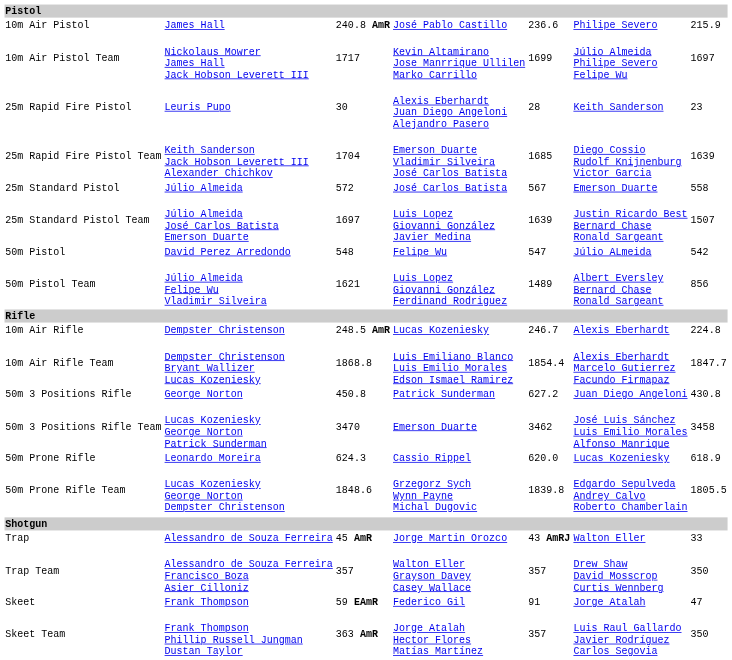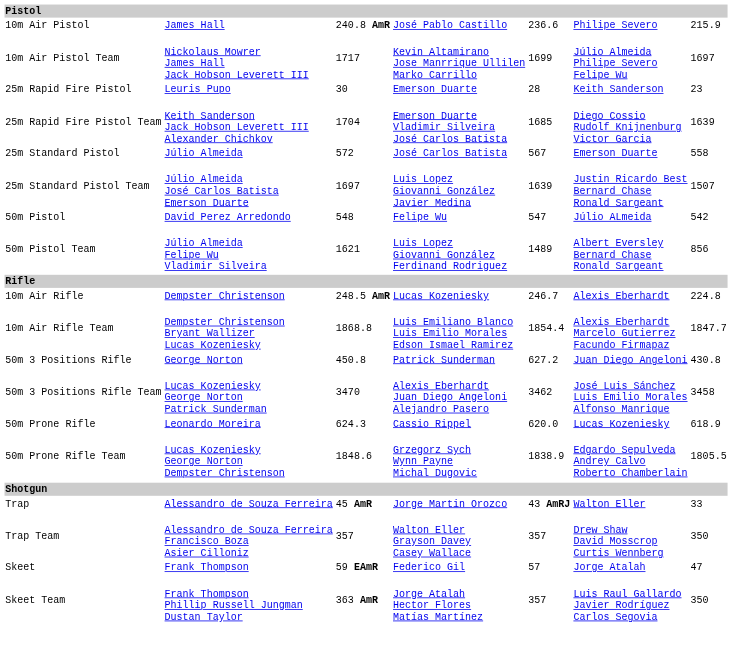 <table>
 <tr bgcolor="#cccccc">
 <td colspan=7><strong>Pistol</strong></td>
 </tr>
 <tr>
 <td>10m Air Pistol</td>
 <td><a href='#'>James Hall</a><br></td>
 <td>240.8 <strong>AmR</strong></td>
 <td><a href='#'>José Pablo Castillo</a><br></td>
 <td>236.6</td>
 <td><a href='#'>Philipe Severo</a><br></td>
 <td>215.9</td>
 </tr>
 <tr>
 <td>10m Air Pistol Team</td>
 <td><br><a href='#'>Nickolaus Mowrer</a><br><a href='#'>James Hall</a><br><a href='#'>Jack Hobson Leverett III</a></td>
 <td>1717</td>
 <td><br><a href='#'>Kevin Altamirano</a><br><a href='#'>Jose Manrrique Ullilen</a><br><a href='#'>Marko Carrillo</a></td>
 <td>1699</td>
 <td><br><a href='#'>Júlio Almeida</a><br><a href='#'>Philipe Severo</a><br><a href='#'>Felipe Wu</a></td>
 <td>1697</td>
 </tr>
 <tr>
 <td>25m Rapid Fire Pistol</td>
 <td><a href='#'>Leuris Pupo</a><br></td>
 <td>30</td>
-<td><br><a href='#'>Alexis Eberhardt</a><br><a href='#'>Juan Diego Angeloni</a><br><a href='#'>Alejandro Pasero</a></td>
+<td><a href='#'>Emerson Duarte</a><br></td>
 <td>28</td>
 <td><a href='#'>Keith Sanderson</a><br></td>
 <td>23</td>
 </tr>
 <tr>
 <td>25m Rapid Fire Pistol Team</td>
 <td><br><a href='#'>Keith Sanderson</a><br><a href='#'>Jack Hobson Leverett III</a><br><a href='#'>Alexander Chichkov</a></td>
 <td>1704</td>
 <td><br><a href='#'>Emerson Duarte</a><br><a href='#'>Vladimir Silveira</a><br><a href='#'>José Carlos Batista</a></td>
 <td>1685</td>
 <td><br><a href='#'>Diego Cossio</a><br><a href='#'>Rudolf Knijnenburg</a><br><a href='#'>Victor Garcia</a></td>
 <td>1639</td>
 </tr>
 <tr>
 <td>25m Standard Pistol</td>
 <td><a href='#'>Júlio Almeida</a><br></td>
 <td>572</td>
 <td><a href='#'>José Carlos Batista</a><br></td>
 <td>567</td>
 <td><a href='#'>Emerson Duarte</a><br></td>
 <td>558</td>
 </tr>
 <tr>
 <td>25m Standard Pistol Team</td>
 <td><br><a href='#'>Júlio Almeida</a><br><a href='#'>José Carlos Batista</a><br><a href='#'>Emerson Duarte</a></td>
 <td>1697</td>
 <td><br><a href='#'>Luis Lopez</a><br><a href='#'>Giovanni González</a><br><a href='#'>Javier Medina</a></td>
 <td>1639</td>
 <td><br><a href='#'>Justin Ricardo Best</a><br><a href='#'>Bernard Chase</a><br><a href='#'>Ronald Sargeant</a></td>
 <td>1507</td>
 </tr>
 <tr>
 <td>50m Pistol</td>
 <td><a href='#'>David Perez Arredondo</a><br></td>
 <td>548</td>
 <td><a href='#'>Felipe Wu</a><br></td>
 <td>547</td>
 <td><a href='#'>Júlio ALmeida</a><br></td>
 <td>542</td>
 </tr>
 <tr>
 <td>50m Pistol Team</td>
 <td><br><a href='#'>Júlio Almeida</a><br><a href='#'>Felipe Wu</a><br><a href='#'>Vladimir Silveira</a></td>
 <td>1621</td>
 <td><br><a href='#'>Luis Lopez</a><br><a href='#'>Giovanni González</a><br><a href='#'>Ferdinand Rodriguez</a></td>
 <td>1489</td>
 <td><br><a href='#'>Albert Eversley</a><br><a href='#'>Bernard Chase</a><br><a href='#'>Ronald Sargeant</a></td>
 <td>856</td>
 </tr>
 <tr bgcolor="#cccccc">
 <td colspan=7><strong>Rifle</strong></td>
 </tr>
 <tr>
 <td>10m Air Rifle</td>
 <td><a href='#'>Dempster Christenson</a><br></td>
 <td>248.5 <strong>AmR</strong></td>
 <td><a href='#'>Lucas Kozeniesky</a><br></td>
 <td>246.7</td>
 <td><a href='#'>Alexis Eberhardt</a><br></td>
 <td>224.8</td>
 </tr>
 <tr>
 <td>10m Air Rifle Team</td>
 <td><br><a href='#'>Dempster Christenson</a><br><a href='#'>Bryant Wallizer</a><br><a href='#'>Lucas Kozeniesky</a></td>
 <td>1868.8</td>
 <td><br><a href='#'>Luis Emiliano Blanco</a><br><a href='#'>Luis Emilio Morales</a><br><a href='#'>Edson Ismael Ramirez</a></td>
 <td>1854.4</td>
 <td><br><a href='#'>Alexis Eberhardt</a><br><a href='#'>Marcelo Gutierrez</a><br><a href='#'>Facundo Firmapaz</a></td>
 <td>1847.7</td>
 </tr>
 <tr>
 <td>50m 3 Positions Rifle</td>
 <td><a href='#'>George Norton</a><br></td>
 <td>450.8</td>
 <td><a href='#'>Patrick Sunderman</a><br></td>
 <td>627.2</td>
 <td><a href='#'>Juan Diego Angeloni</a><br></td>
 <td>430.8</td>
 </tr>
 <tr>
 <td>50m 3 Positions Rifle Team</td>
 <td><br><a href='#'>Lucas Kozeniesky</a><br><a href='#'>George Norton</a><br><a href='#'>Patrick Sunderman</a></td>
 <td>3470</td>
-<td><a href='#'>Emerson Duarte</a><br></td>
+<td><br><a href='#'>Alexis Eberhardt</a><br><a href='#'>Juan Diego Angeloni</a><br><a href='#'>Alejandro Pasero</a></td>
 <td>3462</td>
 <td><br><a href='#'>José Luis Sánchez</a><br><a href='#'>Luis Emilio Morales</a><br><a href='#'>Alfonso Manrique</a></td>
 <td>3458</td>
 </tr>
 <tr>
 <td>50m Prone Rifle</td>
 <td><a href='#'>Leonardo Moreira</a><br></td>
 <td>624.3</td>
 <td><a href='#'>Cassio Rippel</a><br></td>
 <td>620.0</td>
 <td><a href='#'>Lucas Kozeniesky</a><br></td>
 <td>618.9</td>
 </tr>
 <tr>
 <td>50m Prone Rifle Team</td>
 <td><br><a href='#'>Lucas Kozeniesky</a><br><a href='#'>George Norton</a><br><a href='#'>Dempster Christenson</a></td>
 <td>1848.6</td>
 <td><br><a href='#'>Grzegorz Sych</a><br><a href='#'>Wynn Payne</a><br><a href='#'>Michal Dugovic</a></td>
-<td>1839.8</td>
+<td>1838.9</td>
 <td><br><a href='#'>Edgardo Sepulveda</a><br><a href='#'>Andrey Calvo</a><br><a href='#'>Roberto Chamberlain</a></td>
 <td>1805.5</td>
 </tr>
 <tr>
 </tr>
 <tr bgcolor="#cccccc">
 <td colspan=7><strong>Shotgun</strong></td>
 </tr>
 <tr>
 <td>Trap</td>
 <td><a href='#'>Alessandro de Souza Ferreira</a><br></td>
 <td>45 <strong>AmR</strong></td>
 <td><a href='#'>Jorge Martin Orozco</a><br></td>
 <td>43 <strong>AmRJ</strong></td>
 <td><a href='#'>Walton Eller</a><br></td>
 <td>33</td>
 </tr>
 <tr>
 <td>Trap Team</td>
 <td><br><a href='#'>Alessandro de Souza Ferreira</a><br><a href='#'>Francisco Boza</a><br><a href='#'>Asier Cilloniz</a></td>
 <td>357</td>
 <td><br><a href='#'>Walton Eller</a><br><a href='#'>Grayson Davey</a><br><a href='#'>Casey Wallace</a></td>
 <td>357</td>
 <td><br><a href='#'>Drew Shaw</a><br><a href='#'>David Mosscrop</a><br><a href='#'>Curtis Wennberg</a></td>
 <td>350</td>
 </tr>
 <tr>
 <td>Skeet</td>
 <td><a href='#'>Frank Thompson</a><br></td>
 <td>59 <strong>EAmR</strong></td>
 <td><a href='#'>Federico Gil</a><br></td>
-<td>91</td>
+<td>57</td>
 <td><a href='#'>Jorge Atalah</a><br></td>
 <td>47</td>
 </tr>
 <tr>
 <td>Skeet Team</td>
 <td><br><a href='#'>Frank Thompson</a><br><a href='#'>Phillip Russell Jungman</a><br><a href='#'>Dustan Taylor</a></td>
 <td>363 <strong>AmR</strong></td>
 <td><br><a href='#'>Jorge Atalah</a><br><a href='#'>Hector Flores</a><br><a href='#'>Matías Martínez</a></td>
 <td>357</td>
 <td><br><a href='#'>Luis Raul Gallardo</a><br><a href='#'>Javier Rodríguez</a><br><a href='#'>Carlos Segovia</a></td>
 <td>350</td>
 </tr>
 </table>
